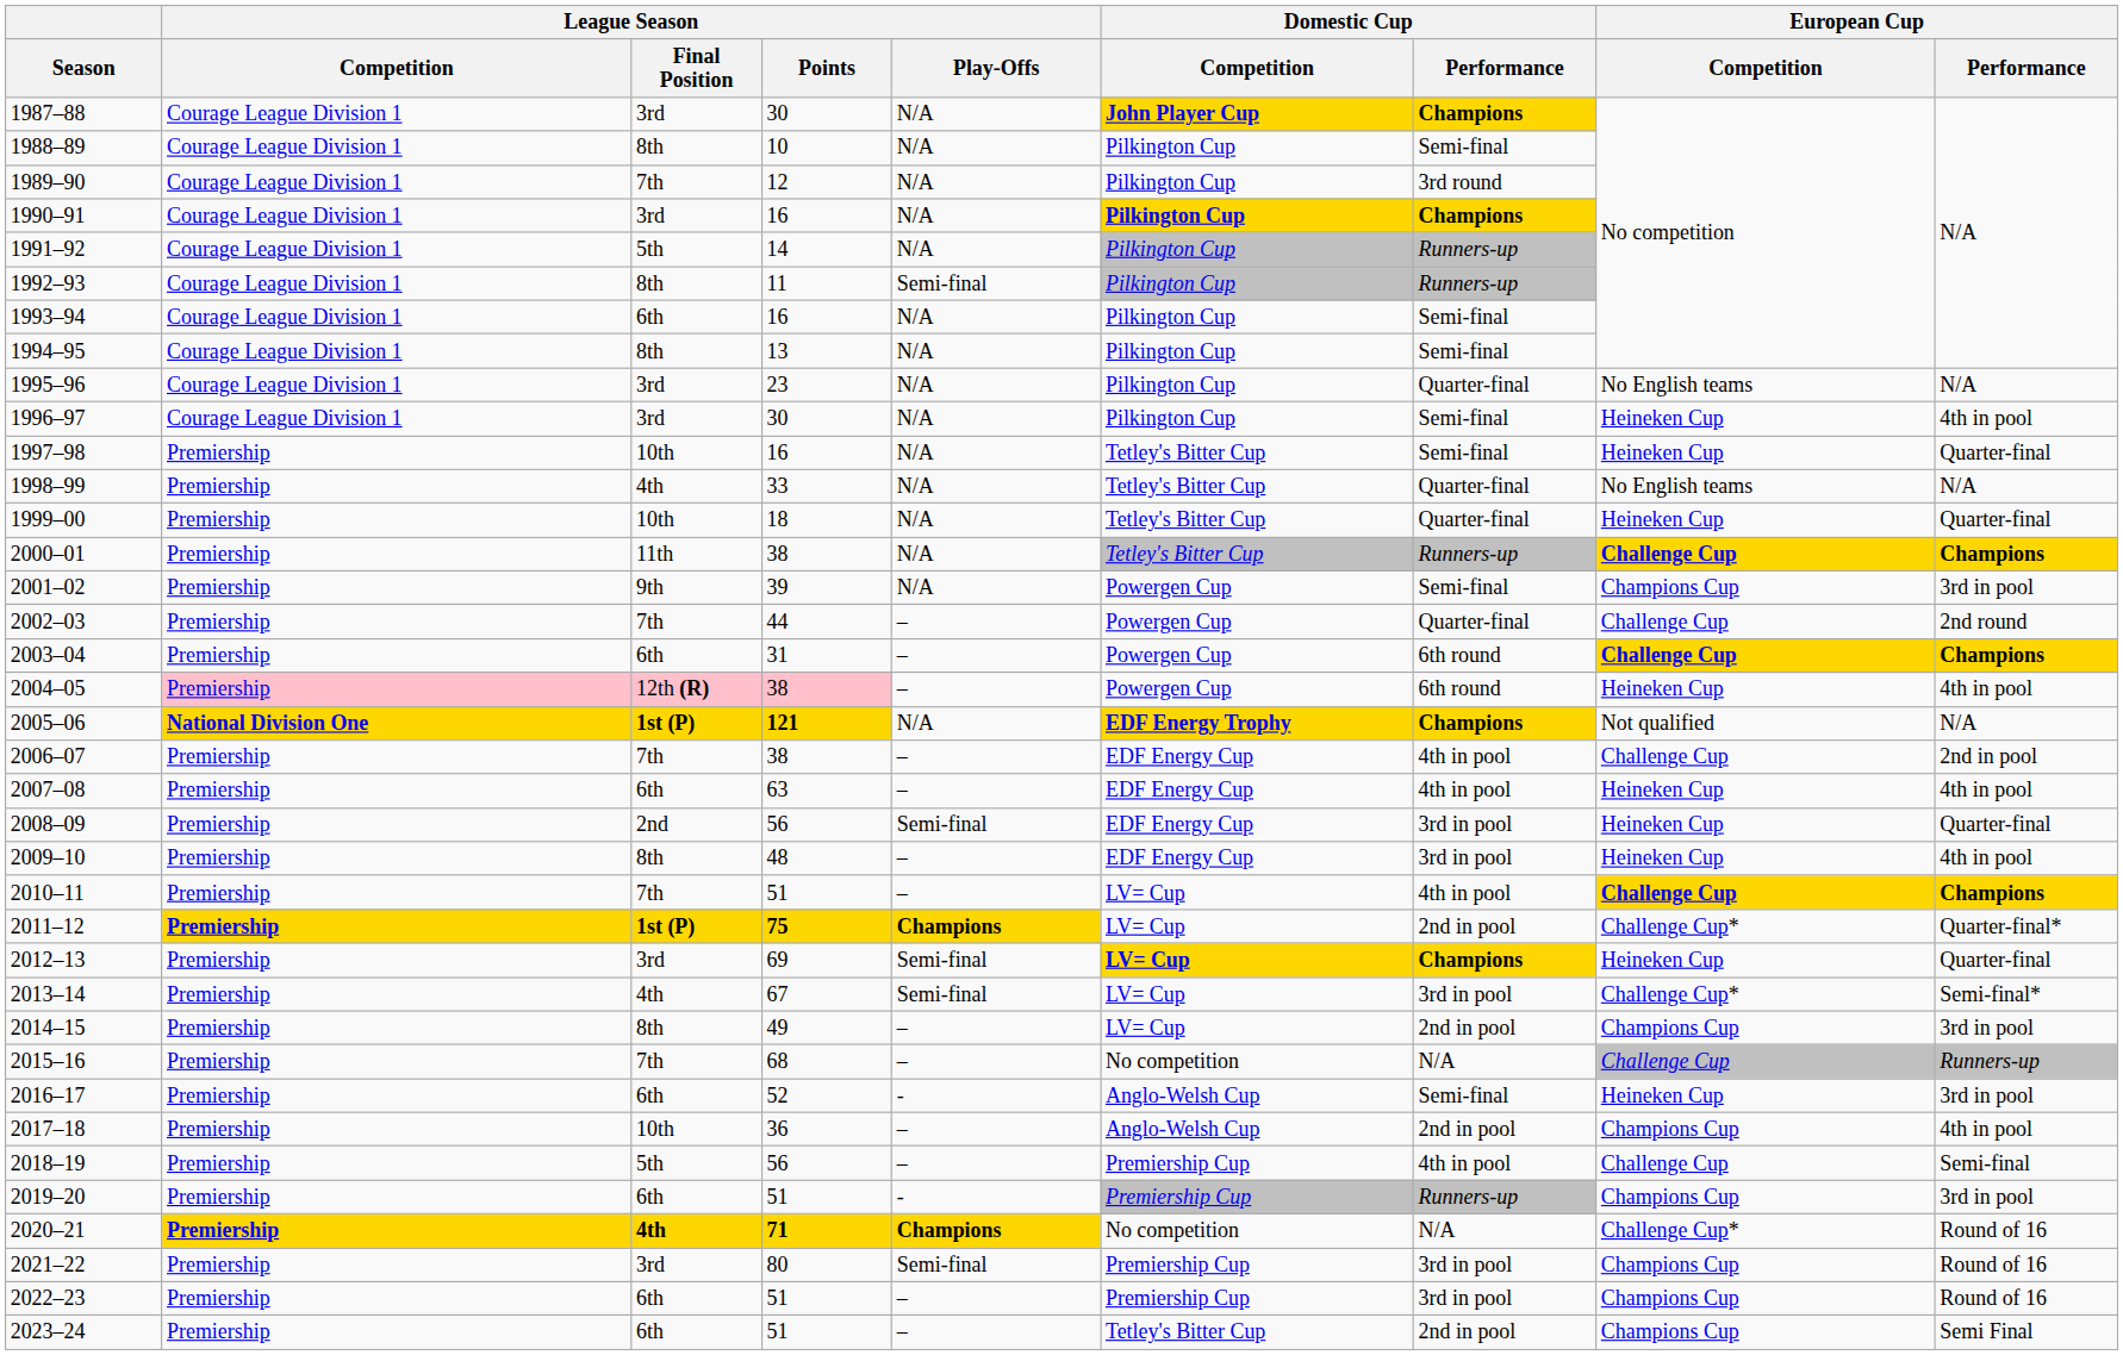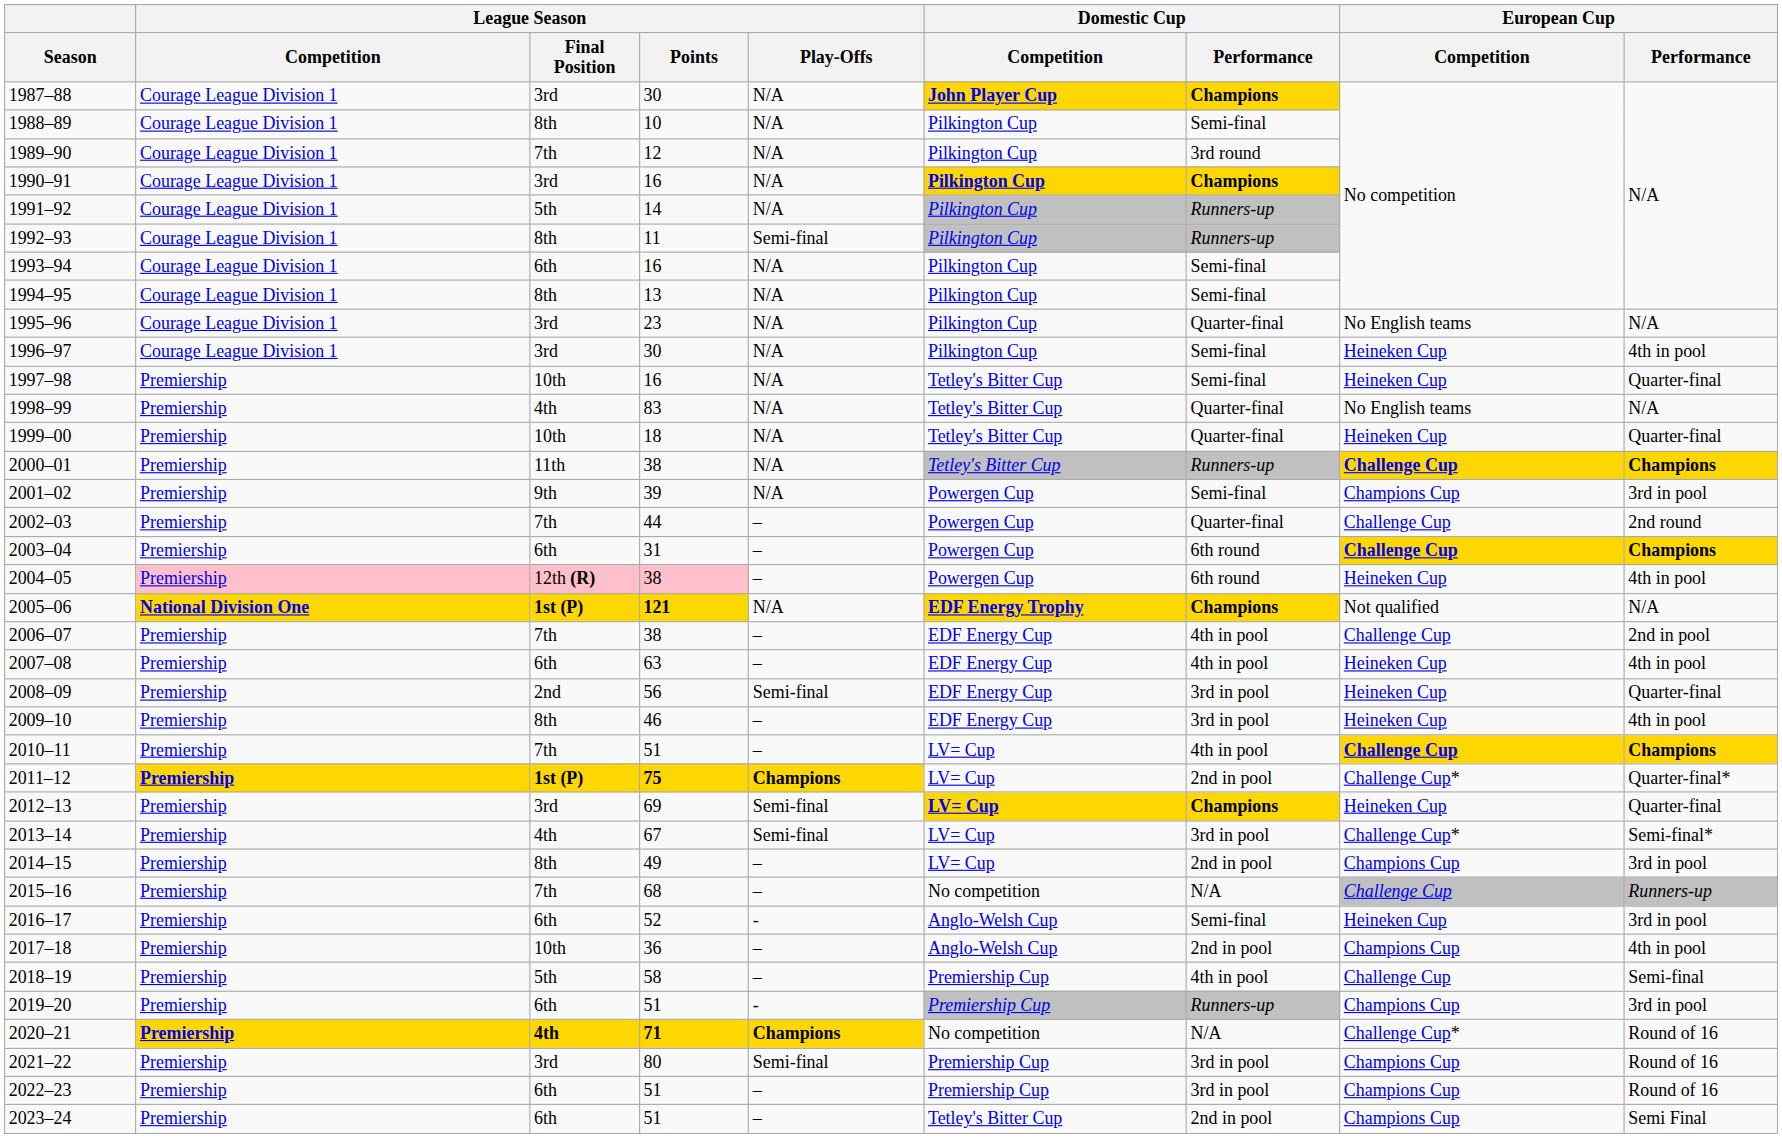 <table class="wikitable" style="margin:auto; width:100%;">
 <tr>
 <th></th>
 <th colspan="4">League Season</th>
 <th colspan="2">Domestic Cup</th>
 <th colspan="2">European Cup</th>
 </tr>
 <tr>
 <th style="text-align:center; width:6%;">Season</th>
 <th style="text-align:center; width:18%;">Competition</th>
 <th style="text-align:center; width:5%;">Final Position</th>
 <th style="text-align:center; width:5%;">Points</th>
 <th style="text-align:center; width:8%;">Play-Offs</th>
 <th style="text-align:center; width:12%;">Competition</th>
 <th style="text-align:center; width:7%;">Performance</th>
 <th style="text-align:center; width:13%;">Competition</th>
 <th style="text-align:center; width:7%;">Performance</th>
 </tr>
 <tr>
 <td>1987–88</td>
 <td><a href='#'>Courage League Division 1</a></td>
 <td>3rd</td>
 <td>30</td>
 <td>N/A</td>
 <td style="background: gold"><strong><a href='#'>John Player Cup</a></strong></td>
 <td style="background: gold"><strong>Champions</strong></td>
 <td rowspan=8>No competition</td>
 <td rowspan=8>N/A</td>
 </tr>
 <tr>
 <td>1988–89</td>
 <td><a href='#'>Courage League Division 1</a></td>
 <td>8th</td>
 <td>10</td>
 <td>N/A</td>
 <td><a href='#'>Pilkington Cup</a></td>
 <td>Semi-final</td>
 </tr>
 <tr>
 <td>1989–90</td>
 <td><a href='#'>Courage League Division 1</a></td>
 <td>7th</td>
 <td>12</td>
 <td>N/A</td>
 <td><a href='#'>Pilkington Cup</a></td>
 <td>3rd round</td>
 </tr>
 <tr>
 <td>1990–91</td>
 <td><a href='#'>Courage League Division 1</a></td>
 <td>3rd</td>
 <td>16</td>
 <td>N/A</td>
 <td style="background: gold"><strong><a href='#'>Pilkington Cup</a></strong></td>
 <td style="background: gold"><strong>Champions</strong></td>
 </tr>
 <tr>
 <td>1991–92</td>
 <td><a href='#'>Courage League Division 1</a></td>
 <td>5th</td>
 <td>14</td>
 <td>N/A</td>
 <td style="background: silver"><em><a href='#'>Pilkington Cup</a></em></td>
 <td style="background: silver"><em>Runners-up</em></td>
 </tr>
 <tr>
 <td>1992–93</td>
 <td><a href='#'>Courage League Division 1</a></td>
 <td>8th</td>
 <td>11</td>
 <td>Semi-final</td>
 <td style="background: silver"><em><a href='#'>Pilkington Cup</a></em></td>
 <td style="background: silver"><em>Runners-up</em></td>
 </tr>
 <tr>
 <td>1993–94</td>
 <td><a href='#'>Courage League Division 1</a></td>
 <td>6th</td>
 <td>16</td>
 <td>N/A</td>
 <td><a href='#'>Pilkington Cup</a></td>
 <td>Semi-final</td>
 </tr>
 <tr>
 <td>1994–95</td>
 <td><a href='#'>Courage League Division 1</a></td>
 <td>8th</td>
 <td>13</td>
 <td>N/A</td>
 <td><a href='#'>Pilkington Cup</a></td>
 <td>Semi-final</td>
 </tr>
 <tr>
 <td>1995–96</td>
 <td><a href='#'>Courage League Division 1</a></td>
 <td>3rd</td>
 <td>23</td>
 <td>N/A</td>
 <td><a href='#'>Pilkington Cup</a></td>
 <td>Quarter-final</td>
 <td>No English teams</td>
 <td>N/A</td>
 </tr>
 <tr>
 <td>1996–97</td>
 <td><a href='#'>Courage League Division 1</a></td>
 <td>3rd</td>
 <td>30</td>
 <td>N/A</td>
 <td><a href='#'>Pilkington Cup</a></td>
 <td>Semi-final</td>
 <td><a href='#'>Heineken Cup</a></td>
 <td>4th in pool</td>
 </tr>
 <tr>
 <td>1997–98</td>
 <td><a href='#'>Premiership</a></td>
 <td>10th</td>
 <td>16</td>
 <td>N/A</td>
 <td><a href='#'>Tetley's Bitter Cup</a></td>
 <td>Semi-final</td>
 <td><a href='#'>Heineken Cup</a></td>
 <td>Quarter-final</td>
 </tr>
 <tr>
 <td>1998–99</td>
 <td><a href='#'>Premiership</a></td>
 <td>4th</td>
-<td>33</td>
+<td>83</td>
 <td>N/A</td>
 <td><a href='#'>Tetley's Bitter Cup</a></td>
 <td>Quarter-final</td>
 <td>No English teams</td>
 <td>N/A</td>
 </tr>
 <tr>
 <td>1999–00</td>
 <td><a href='#'>Premiership</a></td>
 <td>10th</td>
 <td>18</td>
 <td>N/A</td>
 <td><a href='#'>Tetley's Bitter Cup</a></td>
 <td>Quarter-final</td>
 <td><a href='#'>Heineken Cup</a></td>
 <td>Quarter-final</td>
 </tr>
 <tr>
 <td>2000–01</td>
 <td><a href='#'>Premiership</a></td>
 <td>11th</td>
 <td>38</td>
 <td>N/A</td>
 <td style="background: silver"><em><a href='#'>Tetley's Bitter Cup</a></em></td>
 <td style="background: silver"><em>Runners-up</em></td>
 <td style="background: gold"><strong><a href='#'>Challenge Cup</a></strong></td>
 <td style="background: gold"><strong>Champions</strong></td>
 </tr>
 <tr>
 <td>2001–02</td>
 <td><a href='#'>Premiership</a></td>
 <td>9th</td>
 <td>39</td>
 <td>N/A</td>
 <td><a href='#'>Powergen Cup</a></td>
 <td>Semi-final</td>
 <td><a href='#'>Champions Cup</a></td>
 <td>3rd in pool</td>
 </tr>
 <tr>
 <td>2002–03</td>
 <td><a href='#'>Premiership</a></td>
 <td>7th</td>
 <td>44</td>
 <td>–</td>
 <td><a href='#'>Powergen Cup</a></td>
 <td>Quarter-final</td>
 <td><a href='#'>Challenge Cup</a></td>
 <td>2nd round</td>
 </tr>
 <tr>
 <td>2003–04</td>
 <td><a href='#'>Premiership</a></td>
 <td>6th</td>
 <td>31</td>
 <td>–</td>
 <td><a href='#'>Powergen Cup</a></td>
 <td>6th round</td>
 <td style="background: gold"><strong><a href='#'>Challenge Cup</a></strong></td>
 <td style="background: gold"><strong>Champions</strong></td>
 </tr>
 <tr>
 <td>2004–05</td>
 <td style="background: pink"><a href='#'>Premiership</a></td>
 <td style="background: pink">12th <strong>(R)</strong></td>
 <td style="background: pink">38</td>
 <td>–</td>
 <td><a href='#'>Powergen Cup</a></td>
 <td>6th round</td>
 <td><a href='#'>Heineken Cup</a></td>
 <td>4th in pool</td>
 </tr>
 <tr>
 <td>2005–06</td>
 <td style="background: gold"><strong><a href='#'>National Division One</a></strong></td>
 <td style="background: gold"><strong>1st (P)</strong></td>
 <td style="background: gold"><strong>121</strong></td>
 <td>N/A</td>
 <td style="background: gold"><strong><a href='#'>EDF Energy Trophy</a></strong></td>
 <td style="background: gold"><strong>Champions</strong></td>
 <td>Not qualified</td>
 <td>N/A</td>
 </tr>
 <tr>
 <td>2006–07</td>
 <td><a href='#'>Premiership</a></td>
 <td>7th</td>
 <td>38</td>
 <td>–</td>
 <td><a href='#'>EDF Energy Cup</a></td>
 <td>4th in pool</td>
 <td><a href='#'>Challenge Cup</a></td>
 <td>2nd in pool</td>
 </tr>
 <tr>
 <td>2007–08</td>
 <td><a href='#'>Premiership</a></td>
 <td>6th</td>
 <td>63</td>
 <td>–</td>
 <td><a href='#'>EDF Energy Cup</a></td>
 <td>4th in pool</td>
 <td><a href='#'>Heineken Cup</a></td>
 <td>4th in pool</td>
 </tr>
 <tr>
 <td>2008–09</td>
 <td><a href='#'>Premiership</a></td>
 <td>2nd</td>
 <td>56</td>
 <td>Semi-final</td>
 <td><a href='#'>EDF Energy Cup</a></td>
 <td>3rd in pool</td>
 <td><a href='#'>Heineken Cup</a></td>
 <td>Quarter-final</td>
 </tr>
 <tr>
 <td>2009–10</td>
 <td><a href='#'>Premiership</a></td>
 <td>8th</td>
-<td>48</td>
+<td>46</td>
 <td>–</td>
 <td><a href='#'>EDF Energy Cup</a></td>
 <td>3rd in pool</td>
 <td><a href='#'>Heineken Cup</a></td>
 <td>4th in pool</td>
 </tr>
 <tr>
 <td>2010–11</td>
 <td><a href='#'>Premiership</a></td>
 <td>7th</td>
 <td>51</td>
 <td>–</td>
 <td><a href='#'>LV= Cup</a></td>
 <td>4th in pool</td>
 <td style="background: gold"><strong><a href='#'>Challenge Cup</a></strong></td>
 <td style="background: gold"><strong>Champions</strong></td>
 </tr>
 <tr>
 <td>2011–12</td>
 <td style="background: gold"><strong><a href='#'>Premiership</a></strong></td>
 <td style="background: gold"><strong>1st (P)</strong></td>
 <td style="background: gold"><strong>75</strong></td>
 <td style="background: gold"><strong>Champions</strong></td>
 <td><a href='#'>LV= Cup</a></td>
 <td>2nd in pool</td>
 <td><a href='#'>Challenge Cup</a>*</td>
 <td>Quarter-final*</td>
 </tr>
 <tr>
 <td>2012–13</td>
 <td><a href='#'>Premiership</a></td>
 <td>3rd</td>
 <td>69</td>
 <td>Semi-final</td>
 <td style="background: gold"><strong><a href='#'>LV= Cup</a></strong></td>
 <td style="background: gold"><strong>Champions</strong></td>
 <td><a href='#'>Heineken Cup</a></td>
 <td>Quarter-final</td>
 </tr>
 <tr>
 <td>2013–14</td>
 <td><a href='#'>Premiership</a></td>
 <td>4th</td>
 <td>67</td>
 <td>Semi-final</td>
 <td><a href='#'>LV= Cup</a></td>
 <td>3rd in pool</td>
 <td><a href='#'>Challenge Cup</a>*</td>
 <td>Semi-final*</td>
 </tr>
 <tr>
 <td>2014–15</td>
 <td><a href='#'>Premiership</a></td>
 <td>8th</td>
 <td>49</td>
 <td>–</td>
 <td><a href='#'>LV= Cup</a></td>
 <td>2nd in pool</td>
 <td><a href='#'>Champions Cup</a></td>
 <td>3rd in pool</td>
 </tr>
 <tr>
 <td>2015–16</td>
 <td><a href='#'>Premiership</a></td>
 <td>7th</td>
 <td>68</td>
 <td>–</td>
 <td>No competition</td>
 <td>N/A</td>
 <td style="background: silver"><em><a href='#'>Challenge Cup</a></em></td>
 <td style="background: silver"><em>Runners-up</em></td>
 </tr>
 <tr>
 <td>2016–17</td>
 <td><a href='#'>Premiership</a></td>
 <td>6th</td>
 <td>52</td>
 <td>-</td>
 <td><a href='#'>Anglo-Welsh Cup</a></td>
 <td>Semi-final</td>
 <td><a href='#'>Heineken Cup</a></td>
 <td>3rd in pool</td>
 </tr>
 <tr>
 <td>2017–18</td>
 <td><a href='#'>Premiership</a></td>
 <td>10th</td>
 <td>36</td>
 <td>–</td>
 <td><a href='#'>Anglo-Welsh Cup</a></td>
 <td>2nd in pool</td>
 <td><a href='#'>Champions Cup</a></td>
 <td>4th in pool</td>
 </tr>
 <tr>
 <td>2018–19</td>
 <td><a href='#'>Premiership</a></td>
 <td>5th</td>
-<td>56</td>
+<td>58</td>
 <td>–</td>
 <td><a href='#'>Premiership Cup</a></td>
 <td>4th in pool</td>
 <td><a href='#'>Challenge Cup</a></td>
 <td>Semi-final</td>
 </tr>
 <tr>
 <td>2019–20</td>
 <td><a href='#'>Premiership</a></td>
 <td>6th</td>
 <td>51</td>
 <td>-</td>
 <td style="background: silver"><em><a href='#'>Premiership Cup</a></em></td>
 <td style="background: silver"><em>Runners-up</em></td>
 <td><a href='#'>Champions Cup</a></td>
 <td>3rd in pool</td>
 </tr>
 <tr>
 <td>2020–21</td>
 <td style="background: gold"><strong><a href='#'>Premiership</a></strong></td>
 <td style="background: gold"><strong>4th</strong></td>
 <td style="background: gold"><strong>71</strong></td>
 <td style="background: gold"><strong>Champions</strong></td>
 <td>No competition</td>
 <td>N/A</td>
 <td><a href='#'>Challenge Cup</a>*</td>
 <td>Round of 16</td>
 </tr>
 <tr>
 <td>2021–22</td>
 <td><a href='#'>Premiership</a></td>
 <td>3rd</td>
 <td>80</td>
 <td>Semi-final</td>
 <td><a href='#'>Premiership Cup</a></td>
 <td>3rd in pool</td>
 <td><a href='#'>Champions Cup</a></td>
 <td>Round of 16</td>
 </tr>
 <tr>
 <td>2022–23</td>
 <td><a href='#'>Premiership</a></td>
 <td>6th</td>
 <td>51</td>
 <td>–</td>
 <td><a href='#'>Premiership Cup</a></td>
 <td>3rd in pool</td>
 <td><a href='#'>Champions Cup</a></td>
 <td>Round of 16</td>
 </tr>
 <tr>
 <td>2023–24</td>
 <td><a href='#'>Premiership</a></td>
 <td>6th</td>
 <td>51</td>
 <td>–</td>
 <td><a href='#'>Tetley's Bitter Cup</a></td>
 <td>2nd in pool</td>
 <td><a href='#'>Champions Cup</a></td>
 <td>Semi Final</td>
 </tr>
 <tr>
 </tr>
 </table>
